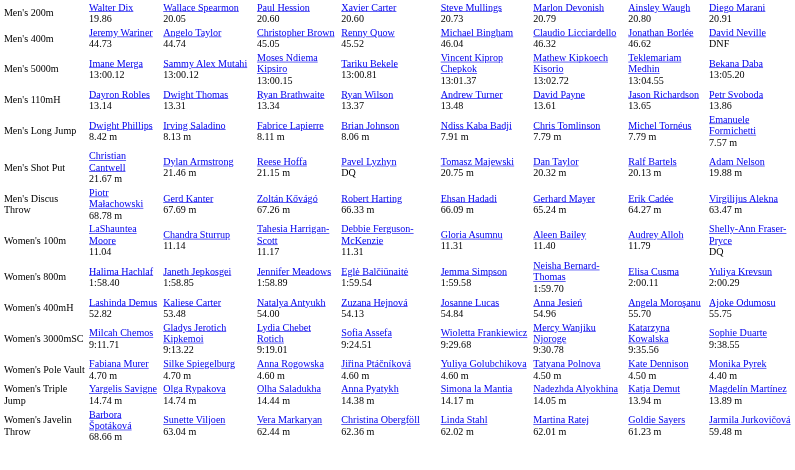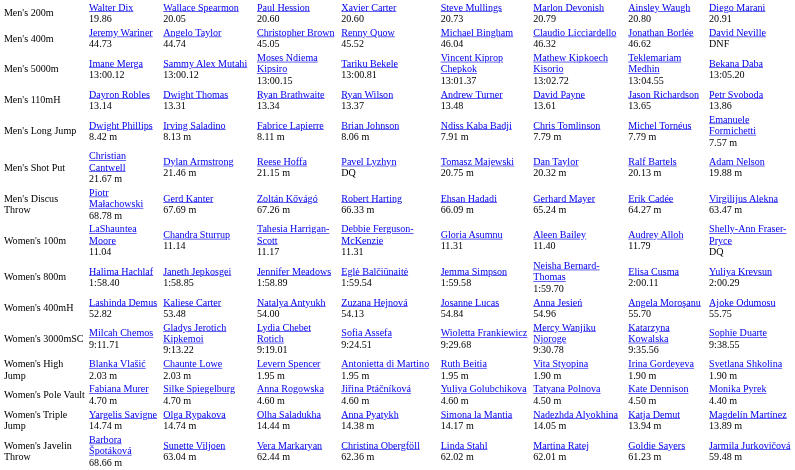 <table>
 <tr>
 <td>Men's 200m<br></td>
 <td><a href='#'>Walter Dix</a><br>  19.86</td>
 <td><a href='#'>Wallace Spearmon</a><br>  20.05</td>
 <td><a href='#'>Paul Hession</a><br>  20.60</td>
 <td><a href='#'>Xavier Carter</a><br>  20.60</td>
 <td><a href='#'>Steve Mullings</a><br>  20.73</td>
 <td><a href='#'>Marlon Devonish</a><br>  20.79</td>
 <td><a href='#'>Ainsley Waugh</a><br>  20.80</td>
 <td><a href='#'>Diego Marani</a><br>  20.91</td>
 </tr>
 <tr>
 <td>Men's 400m</td>
 <td><a href='#'>Jeremy Wariner</a><br>  44.73</td>
 <td><a href='#'>Angelo Taylor</a><br>  44.74</td>
 <td><a href='#'>Christopher Brown</a><br>  45.05</td>
 <td><a href='#'>Renny Quow</a><br>  45.52</td>
 <td><a href='#'>Michael Bingham</a><br>  46.04</td>
 <td><a href='#'>Claudio Licciardello</a><br>  46.32</td>
 <td><a href='#'>Jonathan Borlée</a><br>  46.62</td>
 <td><a href='#'>David Neville</a><br>  DNF</td>
 </tr>
 <tr>
 <td>Men's 5000m</td>
 <td><a href='#'>Imane Merga</a><br>  13:00.12</td>
 <td><a href='#'>Sammy Alex Mutahi</a><br>  13:00.12</td>
 <td><a href='#'>Moses Ndiema Kipsiro</a><br>  13:00.15</td>
 <td><a href='#'>Tariku Bekele</a><br>  13:00.81</td>
 <td><a href='#'>Vincent Kiprop Chepkok</a><br>  13:01.37</td>
 <td><a href='#'>Mathew Kipkoech Kisorio</a><br>  13:02.72</td>
 <td><a href='#'>Teklemariam Medhin</a><br>  13:04.55</td>
 <td><a href='#'>Bekana Daba</a><br>  13:05.20</td>
 </tr>
 <tr>
 <td>Men's 110mH<br></td>
 <td><a href='#'>Dayron Robles</a><br>  13.14</td>
 <td><a href='#'>Dwight Thomas</a><br>  13.31</td>
 <td><a href='#'>Ryan Brathwaite</a><br>  13.34</td>
 <td><a href='#'>Ryan Wilson</a><br>  13.37</td>
 <td><a href='#'>Andrew Turner</a><br>  13.48</td>
 <td><a href='#'>David Payne</a><br>  13.61</td>
 <td><a href='#'>Jason Richardson</a><br>  13.65</td>
 <td><a href='#'>Petr Svoboda</a><br>  13.86</td>
 </tr>
 <tr>
 <td>Men's Long Jump</td>
 <td><a href='#'>Dwight Phillips</a><br>  8.42 m</td>
 <td><a href='#'>Irving Saladino</a><br>  8.13 m</td>
 <td><a href='#'>Fabrice Lapierre</a><br>  8.11 m</td>
 <td><a href='#'>Brian Johnson</a><br>  8.06 m</td>
 <td><a href='#'>Ndiss Kaba Badji</a><br>  7.91 m</td>
 <td><a href='#'>Chris Tomlinson</a><br>  7.79 m</td>
 <td><a href='#'>Michel Tornéus</a><br>  7.79 m</td>
 <td><a href='#'>Emanuele Formichetti</a><br>  7.57 m</td>
 </tr>
 <tr>
 <td>Men's Shot Put</td>
 <td><a href='#'>Christian Cantwell</a><br>  21.67 m</td>
 <td><a href='#'>Dylan Armstrong</a><br>  21.46 m</td>
 <td><a href='#'>Reese Hoffa</a><br>  21.15 m</td>
 <td><a href='#'>Pavel Lyzhyn</a><br>  DQ</td>
 <td><a href='#'>Tomasz Majewski</a><br>  20.75 m</td>
 <td><a href='#'>Dan Taylor</a><br>  20.32 m</td>
 <td><a href='#'>Ralf Bartels</a><br>  20.13 m</td>
 <td><a href='#'>Adam Nelson</a><br>  19.88 m</td>
 </tr>
 <tr>
 <td>Men's Discus Throw</td>
 <td><a href='#'>Piotr Małachowski</a><br>  68.78 m</td>
 <td><a href='#'>Gerd Kanter</a><br>  67.69 m</td>
 <td><a href='#'>Zoltán Kővágó</a><br>  67.26 m</td>
 <td><a href='#'>Robert Harting</a><br>  66.33 m</td>
 <td><a href='#'>Ehsan Hadadi</a><br>  66.09 m</td>
 <td><a href='#'>Gerhard Mayer</a><br>  65.24 m</td>
 <td><a href='#'>Erik Cadée</a><br>  64.27 m</td>
 <td><a href='#'>Virgilijus Alekna</a><br>  63.47 m</td>
 </tr>
 <tr>
 <td>Women's 100m<br></td>
 <td><a href='#'>LaShauntea Moore</a><br>  11.04</td>
 <td><a href='#'>Chandra Sturrup</a><br>  11.14</td>
 <td><a href='#'>Tahesia Harrigan-Scott</a><br>  11.17</td>
 <td><a href='#'>Debbie Ferguson-McKenzie</a><br>  11.31</td>
 <td><a href='#'>Gloria Asumnu</a><br>  11.31</td>
 <td><a href='#'>Aleen Bailey</a><br>  11.40</td>
 <td><a href='#'>Audrey Alloh</a><br>  11.79</td>
 <td><a href='#'>Shelly-Ann Fraser-Pryce</a><br>  DQ</td>
 </tr>
 <tr>
 <td>Women's 800m</td>
 <td><a href='#'>Halima Hachlaf</a><br>  1:58.40</td>
 <td><a href='#'>Janeth Jepkosgei</a><br>  1:58.85</td>
 <td><a href='#'>Jennifer Meadows</a><br>  1:58.89</td>
 <td><a href='#'>Eglė Balčiūnaitė</a><br>  1:59.54</td>
 <td><a href='#'>Jemma Simpson</a><br>  1:59.58</td>
 <td><a href='#'>Neisha Bernard-Thomas</a><br>  1:59.70</td>
 <td><a href='#'>Elisa Cusma</a><br>  2:00.11</td>
 <td><a href='#'>Yuliya Krevsun</a><br>  2:00.29</td>
 </tr>
 <tr>
 <td>Women's 400mH</td>
 <td><a href='#'>Lashinda Demus</a><br>  52.82</td>
 <td><a href='#'>Kaliese Carter</a><br>  53.48</td>
 <td><a href='#'>Natalya Antyukh</a><br>  54.00</td>
 <td><a href='#'>Zuzana Hejnová</a><br>  54.13</td>
 <td><a href='#'>Josanne Lucas</a><br>  54.84</td>
 <td><a href='#'>Anna Jesień</a><br>  54.96</td>
 <td><a href='#'>Angela Moroşanu</a><br>  55.70</td>
 <td><a href='#'>Ajoke Odumosu</a><br>  55.75</td>
 </tr>
 <tr>
 <td>Women's 3000mSC</td>
 <td><a href='#'>Milcah Chemos</a><br>  9:11.71</td>
 <td><a href='#'>Gladys Jerotich Kipkemoi</a><br>  9:13.22</td>
 <td><a href='#'>Lydia Chebet Rotich</a><br>  9:19.01</td>
 <td><a href='#'>Sofia Assefa</a><br>  9:24.51</td>
 <td><a href='#'>Wioletta Frankiewicz</a><br>  9:29.68</td>
 <td><a href='#'>Mercy Wanjiku Njoroge</a><br>  9:30.78</td>
 <td><a href='#'>Katarzyna Kowalska</a><br>  9:35.56</td>
 <td><a href='#'>Sophie Duarte</a><br>  9:38.55</td>
 </tr>
 <tr>
+<td>Women's High Jump</td>
+<td><a href='#'>Blanka Vlašić</a><br>  2.03 m</td>
+<td><a href='#'>Chaunte Lowe</a><br>  2.03 m</td>
+<td><a href='#'>Levern Spencer</a><br>  1.95 m</td>
+<td><a href='#'>Antonietta di Martino</a><br>  1.95 m</td>
+<td><a href='#'>Ruth Beitia</a><br>  1.95 m</td>
+<td><a href='#'>Vita Styopina</a><br>  1.90 m</td>
+<td><a href='#'>Irina Gordeyeva</a><br>  1.90 m</td>
+<td><a href='#'>Svetlana Shkolina</a><br>  1.90 m</td>
+</tr>
+<tr>
 <td>Women's Pole Vault</td>
 <td><a href='#'>Fabiana Murer</a><br>  4.70 m</td>
 <td><a href='#'>Silke Spiegelburg</a><br>  4.70 m</td>
 <td><a href='#'>Anna Rogowska</a><br>  4.60 m</td>
 <td><a href='#'>Jiřina Ptáčníková</a><br>  4.60 m</td>
 <td><a href='#'>Yuliya Golubchikova</a><br>  4.60 m</td>
 <td><a href='#'>Tatyana Polnova</a><br>  4.50 m</td>
 <td><a href='#'>Kate Dennison</a><br>  4.50 m</td>
 <td><a href='#'>Monika Pyrek</a><br>  4.40 m</td>
 </tr>
 <tr>
 <td>Women's Triple Jump</td>
 <td><a href='#'>Yargelis Savigne</a><br>  14.74 m</td>
 <td><a href='#'>Olga Rypakova</a><br>  14.74 m</td>
 <td><a href='#'>Olha Saladukha</a><br>  14.44 m</td>
 <td><a href='#'>Anna Pyatykh</a><br>  14.38 m</td>
 <td><a href='#'>Simona la Mantia</a><br>  14.17 m</td>
 <td><a href='#'>Nadezhda Alyokhina</a><br>  14.05 m</td>
 <td><a href='#'>Katja Demut</a><br>  13.94 m</td>
 <td><a href='#'>Magdelín Martínez</a><br>  13.89 m</td>
 </tr>
 <tr>
 <td>Women's Javelin Throw</td>
 <td><a href='#'>Barbora Špotáková</a><br>  68.66 m</td>
 <td><a href='#'>Sunette Viljoen</a><br>  63.04 m</td>
 <td><a href='#'>Vera Markaryan</a><br>  62.44 m</td>
 <td><a href='#'>Christina Obergföll</a><br>  62.36 m</td>
 <td><a href='#'>Linda Stahl</a><br>  62.02 m</td>
 <td><a href='#'>Martina Ratej</a><br>  62.01 m</td>
 <td><a href='#'>Goldie Sayers</a><br>  61.23 m</td>
 <td><a href='#'>Jarmila Jurkovičová</a><br>  59.48 m</td>
 </tr>
 </table>
